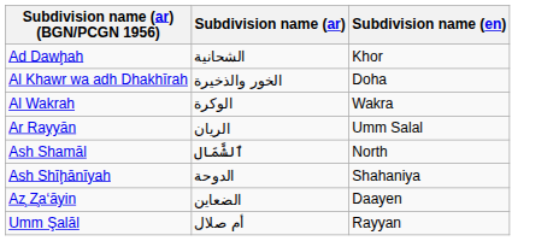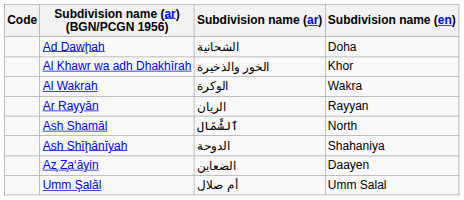 <table class="wikitable sortable">
 <tr>
+<th>Code</th>
 <th>Subdivision name (<a href='#'>ar</a>)<br>(BGN/PCGN 1956)</th>
 <th>Subdivision name (<a href='#'>ar</a>) </th>
 <th>Subdivision name (<a href='#'>en</a>) </th>
 </tr>
 <tr>
+<td></td>
 <td><a href='#'>Ad Dawḩah</a></td>
 <td>الشحانية</td>
+<td>Doha</td>
+</tr>
+<tr>
+<td></td>
+<td><a href='#'>Al Khawr wa adh Dhakhīrah</a></td>
+<td>الخور والذخيرة</td>
 <td>Khor</td>
 </tr>
 <tr>
-<td><a href='#'>Al Khawr wa adh Dhakhīrah</a></td>
-<td>الخور والذخيرة</td>
-<td>Doha</td>
-</tr>
-<tr>
+<td></td>
 <td><a href='#'>Al Wakrah</a></td>
 <td>الوكرة</td>
 <td>Wakra</td>
 </tr>
 <tr>
+<td></td>
 <td><a href='#'>Ar Rayyān</a></td>
 <td>الريان</td>
-<td>Umm Salal</td>
+<td>Rayyan</td>
 </tr>
 <tr>
+<td></td>
 <td><a href='#'>Ash Shamāl</a></td>
 <td>ٱلشَّمَال</td>
 <td>North</td>
 </tr>
 <tr>
+<td></td>
 <td><a href='#'>Ash Shīḩānīyah</a></td>
 <td>الدوحة</td>
 <td>Shahaniya</td>
 </tr>
 <tr>
+<td></td>
 <td><a href='#'>Az̧ Z̧a‘āyin</a></td>
 <td>الضعاين</td>
 <td>Daayen</td>
 </tr>
 <tr>
+<td></td>
 <td><a href='#'>Umm Şalāl</a></td>
 <td>أم صلال</td>
-<td>Rayyan</td>
+<td>Umm Salal</td>
 </tr>
 </table>
